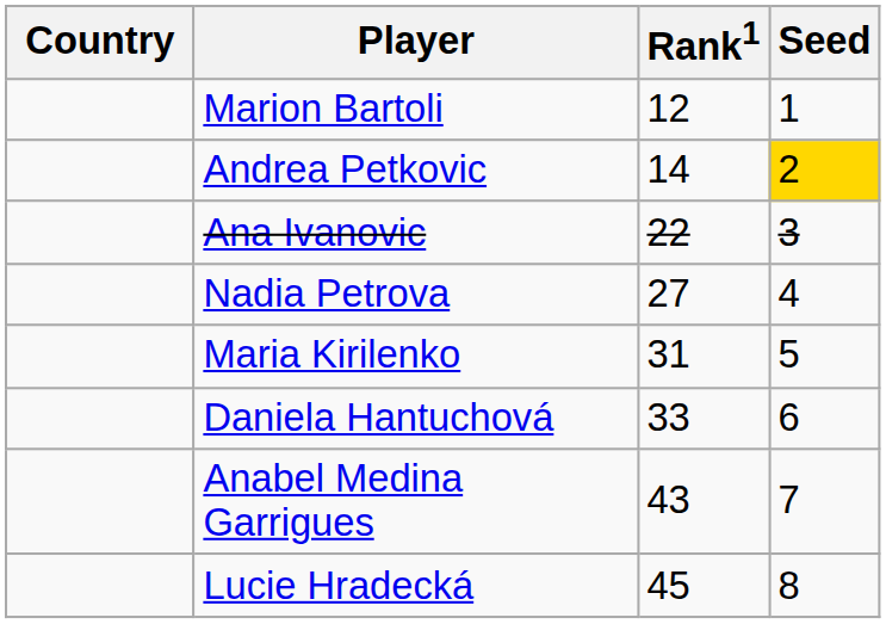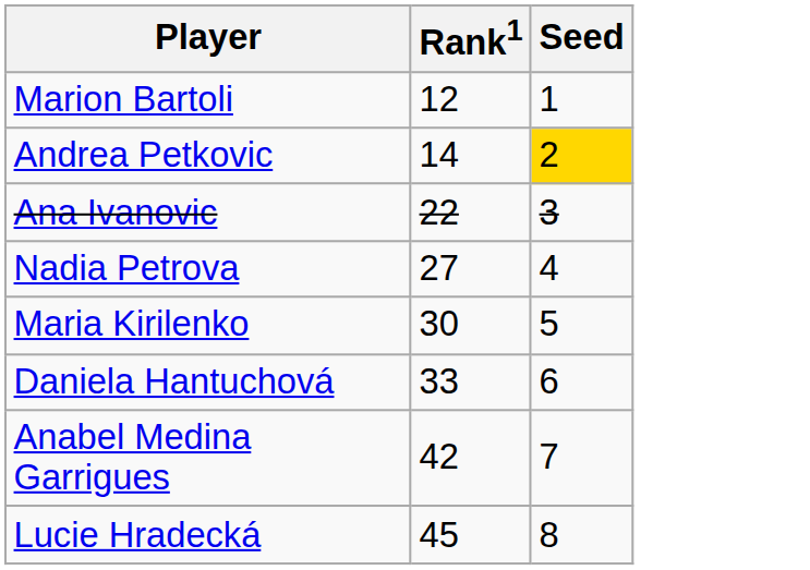 <table class="sortable wikitable">
 <tr>
-<th width="70">Country</th>
 <th width="175">Player</th>
 <th>Rank<sup>1</sup></th>
 <th>Seed</th>
 </tr>
 <tr>
-<td></td>
 <td><a href='#'>Marion Bartoli</a></td>
 <td>12</td>
 <td>1</td>
 </tr>
 <tr>
-<td></td>
 <td><a href='#'>Andrea Petkovic</a></td>
 <td>14</td>
 <td style="background: gold;">2</td>
 </tr>
 <tr>
-<td></td>
 <td><s><a href='#'>Ana Ivanovic</a></s></td>
 <td><s>22</s></td>
 <td><s>3</s></td>
 </tr>
 <tr>
-<td></td>
 <td><a href='#'>Nadia Petrova</a></td>
 <td>27</td>
 <td>4</td>
 </tr>
 <tr>
-<td></td>
 <td><a href='#'>Maria Kirilenko</a></td>
-<td>31</td>
+<td>30</td>
 <td>5</td>
 </tr>
 <tr>
-<td></td>
 <td><a href='#'>Daniela Hantuchová</a></td>
 <td>33</td>
 <td>6</td>
 </tr>
 <tr>
-<td></td>
 <td><a href='#'>Anabel Medina Garrigues</a></td>
-<td>43</td>
+<td>42</td>
 <td>7</td>
 </tr>
 <tr>
-<td></td>
 <td><a href='#'>Lucie Hradecká</a></td>
 <td>45</td>
 <td>8</td>
 </tr>
 </table>
